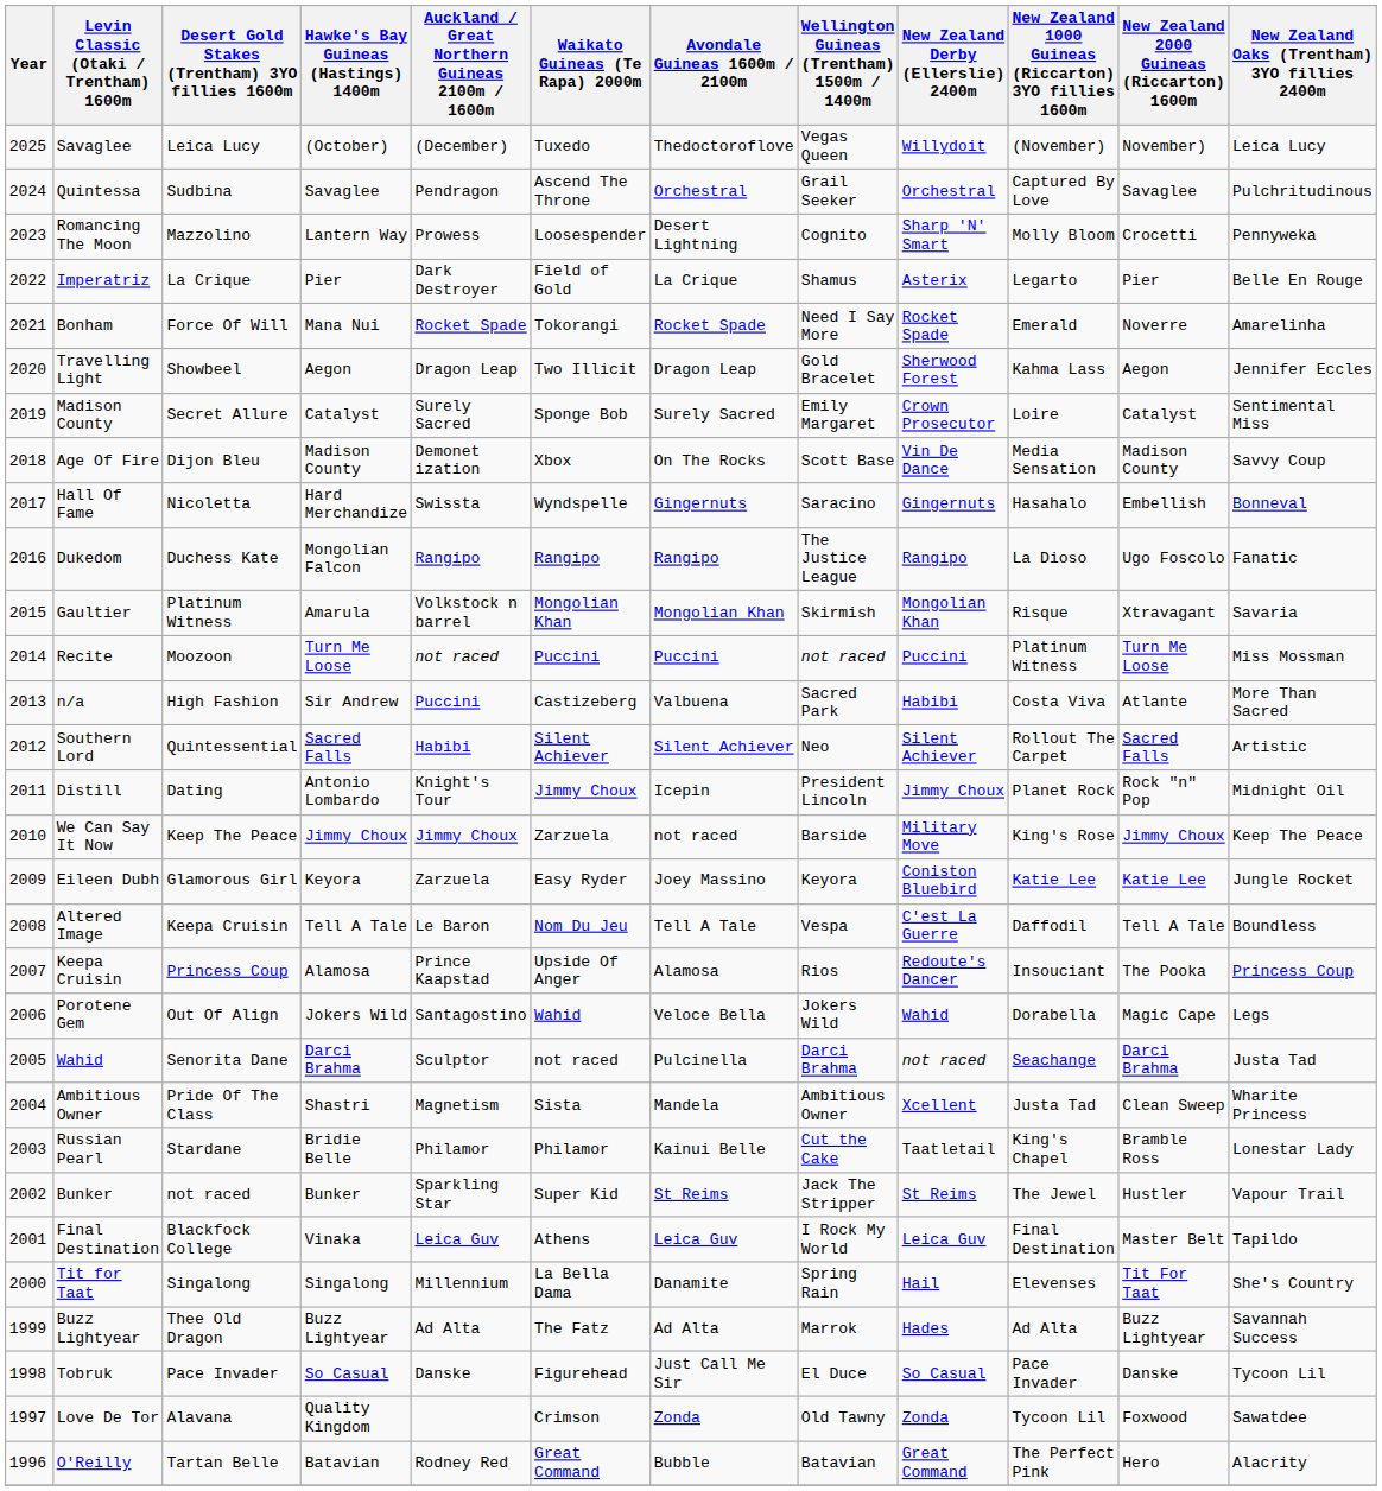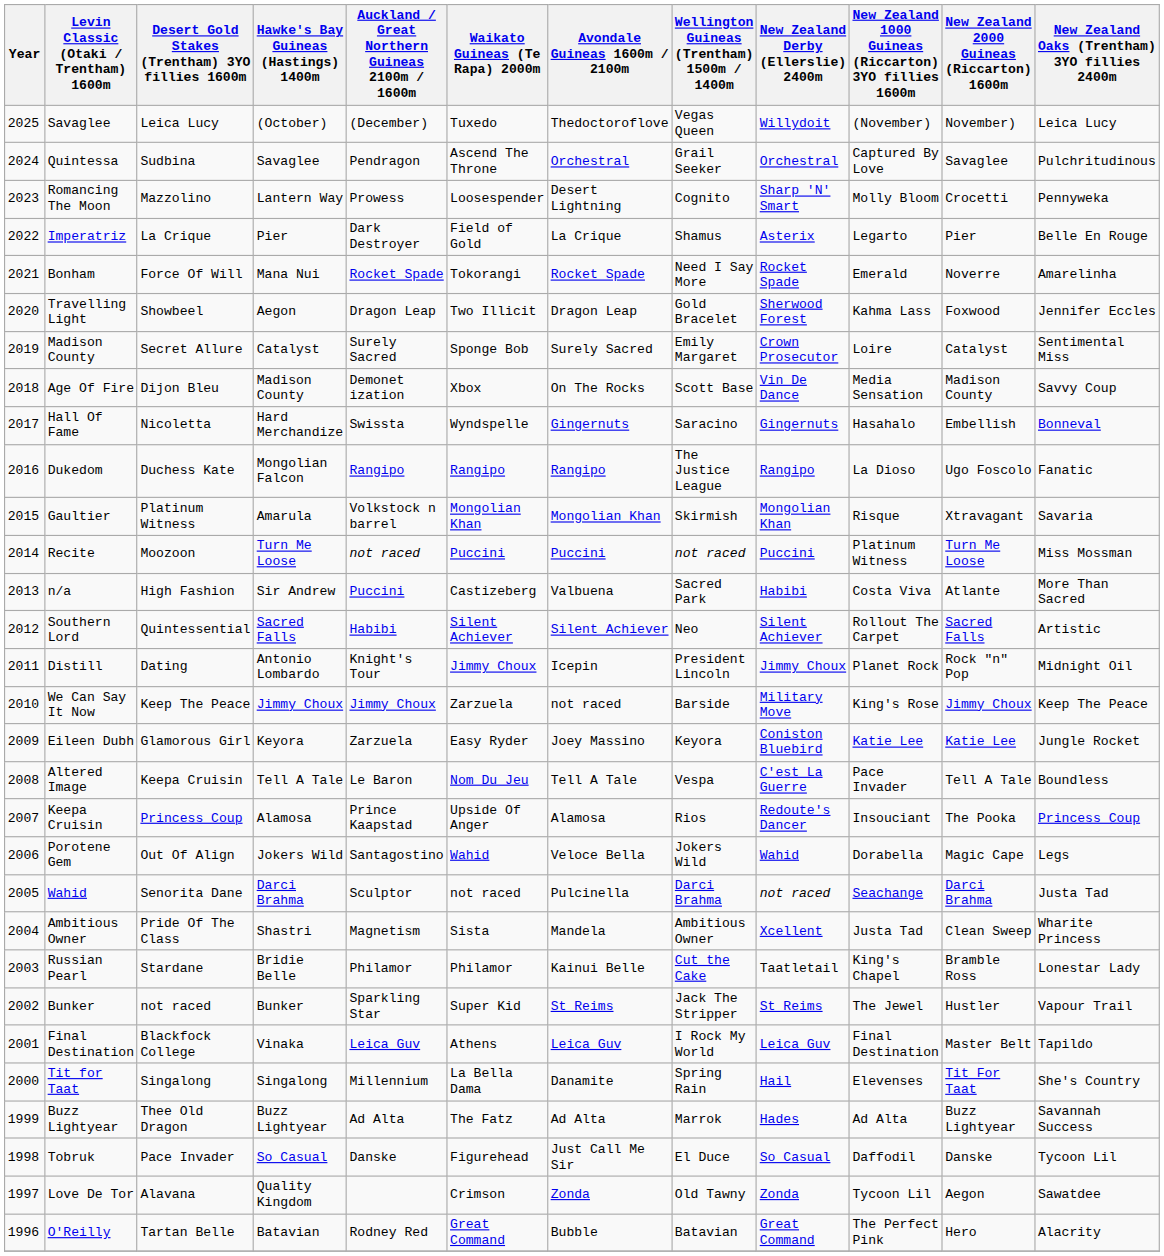 <table class="wikitable sortable" style="font-size:90%">
 <tr>
 <th width="30px">Year<br></th>
 <th width="70px"><a href='#'>Levin Classic</a> (Otaki / Trentham) 1600m<br></th>
 <th width="70px"><a href='#'>Desert Gold Stakes</a> (Trentham) 3YO fillies 1600m<br></th>
 <th width="70px"><a href='#'>Hawke's Bay Guineas</a> (Hastings) 1400m<br></th>
 <th width="70px"><a href='#'>Auckland / Great Northern Guineas</a> 2100m / 1600m<br></th>
 <th width="70px"><a href='#'>Waikato Guineas</a> (Te Rapa) 2000m<br></th>
 <th width="70px"><a href='#'>Avondale Guineas</a> 1600m / 2100m<br></th>
 <th width="70px"><a href='#'>Wellington Guineas</a> (Trentham) 1500m / 1400m<br></th>
 <th width="70px"><a href='#'>New Zealand Derby</a> (Ellerslie) 2400m<br></th>
 <th width="70px"><a href='#'>New Zealand 1000 Guineas</a> (Riccarton) 3YO fillies 1600m<br></th>
 <th width="70px"><a href='#'>New Zealand 2000 Guineas</a> (Riccarton) 1600m<br></th>
 <th width="70px"><a href='#'>New Zealand Oaks</a> (Trentham) 3YO fillies 2400m</th>
 </tr>
 <tr>
 <td>2025</td>
 <td>Savaglee</td>
 <td>Leica Lucy</td>
 <td>(October)</td>
 <td>(December)</td>
 <td>Tuxedo</td>
 <td>Thedoctoroflove</td>
 <td>Vegas Queen</td>
 <td><a href='#'>Willydoit</a></td>
 <td>(November)</td>
 <td>November)</td>
 <td>Leica Lucy</td>
 </tr>
 <tr>
 <td>2024</td>
 <td>Quintessa</td>
 <td>Sudbina</td>
 <td>Savaglee</td>
 <td>Pendragon</td>
 <td>Ascend The Throne</td>
 <td><a href='#'>Orchestral</a></td>
 <td>Grail Seeker</td>
 <td><a href='#'>Orchestral</a></td>
 <td>Captured By Love</td>
 <td>Savaglee</td>
 <td>Pulchritudinous</td>
 </tr>
 <tr>
 <td>2023</td>
 <td>Romancing The Moon</td>
 <td>Mazzolino</td>
 <td>Lantern Way</td>
 <td>Prowess</td>
 <td>Loosespender</td>
 <td>Desert Lightning</td>
 <td>Cognito</td>
 <td><a href='#'>Sharp 'N' Smart</a></td>
 <td>Molly Bloom</td>
 <td>Crocetti</td>
 <td>Pennyweka</td>
 </tr>
 <tr>
 <td>2022</td>
 <td><a href='#'>Imperatriz</a></td>
 <td>La Crique</td>
 <td>Pier</td>
 <td>Dark Destroyer</td>
 <td>Field of Gold</td>
 <td>La Crique</td>
 <td>Shamus</td>
 <td><a href='#'>Asterix</a></td>
 <td>Legarto</td>
 <td>Pier</td>
 <td>Belle En Rouge</td>
 </tr>
 <tr>
 <td>2021</td>
 <td>Bonham</td>
 <td>Force Of Will</td>
 <td>Mana Nui</td>
 <td><a href='#'>Rocket Spade</a></td>
 <td>Tokorangi</td>
 <td><a href='#'>Rocket Spade</a></td>
 <td>Need I Say More</td>
 <td><a href='#'>Rocket Spade</a></td>
 <td>Emerald</td>
 <td>Noverre</td>
 <td>Amarelinha</td>
 </tr>
 <tr>
 <td>2020</td>
 <td>Travelling Light</td>
 <td>Showbeel</td>
 <td>Aegon</td>
 <td>Dragon Leap</td>
 <td>Two Illicit</td>
 <td>Dragon Leap</td>
 <td>Gold Bracelet</td>
 <td><a href='#'>Sherwood Forest</a></td>
 <td>Kahma Lass</td>
-<td>Aegon</td>
+<td>Foxwood</td>
 <td>Jennifer Eccles</td>
 </tr>
 <tr>
 <td>2019</td>
 <td>Madison County</td>
 <td>Secret Allure</td>
 <td>Catalyst</td>
 <td>Surely Sacred</td>
 <td>Sponge Bob</td>
 <td>Surely Sacred</td>
 <td>Emily Margaret</td>
 <td><a href='#'>Crown Prosecutor</a></td>
 <td>Loire</td>
 <td>Catalyst</td>
 <td>Sentimental Miss</td>
 </tr>
 <tr>
 <td>2018</td>
 <td>Age Of Fire</td>
 <td>Dijon Bleu</td>
 <td>Madison County</td>
 <td>Demonet ization</td>
 <td>Xbox</td>
 <td>On The Rocks</td>
 <td>Scott Base</td>
 <td><a href='#'>Vin De Dance</a></td>
 <td>Media Sensation</td>
 <td>Madison County</td>
 <td>Savvy Coup</td>
 </tr>
 <tr>
 <td>2017</td>
 <td>Hall Of Fame</td>
 <td>Nicoletta</td>
 <td>Hard Merchandize</td>
 <td>Swissta</td>
 <td>Wyndspelle</td>
 <td><a href='#'>Gingernuts</a></td>
 <td>Saracino</td>
 <td><a href='#'>Gingernuts</a></td>
 <td>Hasahalo</td>
 <td>Embellish</td>
 <td><a href='#'>Bonneval</a></td>
 </tr>
 <tr>
 <td>2016</td>
 <td>Dukedom</td>
 <td>Duchess Kate</td>
 <td>Mongolian Falcon</td>
 <td><a href='#'>Rangipo</a></td>
 <td><a href='#'>Rangipo</a></td>
 <td><a href='#'>Rangipo</a></td>
 <td>The Justice League</td>
 <td><a href='#'>Rangipo</a></td>
 <td>La Dioso</td>
 <td>Ugo Foscolo</td>
 <td>Fanatic</td>
 </tr>
 <tr>
 <td>2015</td>
 <td>Gaultier</td>
 <td>Platinum Witness</td>
 <td>Amarula</td>
 <td>Volkstock n barrel</td>
 <td><a href='#'>Mongolian Khan</a></td>
 <td><a href='#'>Mongolian Khan</a></td>
 <td>Skirmish</td>
 <td><a href='#'>Mongolian Khan</a></td>
 <td>Risque</td>
 <td>Xtravagant</td>
 <td>Savaria</td>
 </tr>
 <tr>
 <td>2014</td>
 <td>Recite</td>
 <td>Moozoon</td>
 <td><a href='#'>Turn Me Loose</a></td>
 <td><em>not raced</em></td>
 <td><a href='#'>Puccini</a></td>
 <td><a href='#'>Puccini</a></td>
 <td><em>not raced</em></td>
 <td><a href='#'>Puccini</a></td>
 <td>Platinum Witness</td>
 <td><a href='#'>Turn Me Loose</a></td>
 <td>Miss Mossman</td>
 </tr>
 <tr>
 <td>2013</td>
 <td>n/a</td>
 <td>High Fashion</td>
 <td>Sir Andrew</td>
 <td><a href='#'>Puccini</a></td>
 <td>Castizeberg</td>
 <td>Valbuena</td>
 <td>Sacred Park</td>
 <td><a href='#'>Habibi</a></td>
 <td>Costa Viva</td>
 <td>Atlante</td>
 <td>More Than Sacred</td>
 </tr>
 <tr>
 <td>2012</td>
 <td>Southern Lord</td>
 <td>Quintessential</td>
 <td><a href='#'>Sacred Falls</a></td>
 <td><a href='#'>Habibi</a></td>
 <td><a href='#'>Silent Achiever</a></td>
 <td><a href='#'>Silent Achiever</a></td>
 <td>Neo</td>
 <td><a href='#'>Silent Achiever</a></td>
 <td>Rollout The Carpet</td>
 <td><a href='#'>Sacred Falls</a></td>
 <td>Artistic</td>
 </tr>
 <tr>
 <td>2011</td>
 <td>Distill</td>
 <td>Dating</td>
 <td>Antonio Lombardo</td>
 <td>Knight's Tour</td>
 <td><a href='#'>Jimmy Choux</a></td>
 <td>Icepin</td>
 <td>President Lincoln</td>
 <td><a href='#'>Jimmy Choux</a></td>
 <td>Planet Rock</td>
 <td>Rock "n" Pop</td>
 <td>Midnight Oil</td>
 </tr>
 <tr>
 <td>2010</td>
 <td>We Can Say It Now</td>
 <td>Keep The Peace</td>
 <td><a href='#'>Jimmy Choux</a></td>
 <td><a href='#'>Jimmy Choux</a></td>
 <td>Zarzuela</td>
 <td>not raced</td>
 <td>Barside</td>
 <td><a href='#'>Military Move</a></td>
 <td>King's Rose</td>
 <td><a href='#'>Jimmy Choux</a></td>
 <td>Keep The Peace</td>
 </tr>
 <tr>
 <td>2009</td>
 <td>Eileen Dubh</td>
 <td>Glamorous Girl</td>
 <td>Keyora</td>
 <td>Zarzuela</td>
 <td>Easy Ryder</td>
 <td>Joey Massino</td>
 <td>Keyora</td>
 <td><a href='#'>Coniston Bluebird</a></td>
 <td><a href='#'>Katie Lee</a></td>
 <td><a href='#'>Katie Lee</a></td>
 <td>Jungle Rocket</td>
 </tr>
 <tr>
 <td>2008</td>
 <td>Altered Image</td>
 <td>Keepa Cruisin</td>
 <td>Tell A Tale</td>
 <td>Le Baron</td>
 <td><a href='#'>Nom Du Jeu</a></td>
 <td>Tell A Tale</td>
 <td>Vespa</td>
 <td><a href='#'>C'est La Guerre</a></td>
-<td>Daffodil</td>
+<td>Pace Invader</td>
 <td>Tell A Tale</td>
 <td>Boundless</td>
 </tr>
 <tr>
 <td>2007</td>
 <td>Keepa Cruisin</td>
 <td><a href='#'>Princess Coup</a></td>
 <td>Alamosa</td>
 <td>Prince Kaapstad</td>
 <td>Upside Of Anger</td>
 <td>Alamosa</td>
 <td>Rios</td>
 <td><a href='#'>Redoute's Dancer</a></td>
 <td>Insouciant</td>
 <td>The Pooka</td>
 <td><a href='#'>Princess Coup</a></td>
 </tr>
 <tr>
 <td>2006</td>
 <td>Porotene Gem</td>
 <td>Out Of Align</td>
 <td>Jokers Wild</td>
 <td>Santagostino</td>
 <td><a href='#'>Wahid</a></td>
 <td>Veloce Bella</td>
 <td>Jokers Wild</td>
 <td><a href='#'>Wahid</a></td>
 <td>Dorabella</td>
 <td>Magic Cape</td>
 <td>Legs</td>
 </tr>
 <tr>
 <td>2005</td>
 <td><a href='#'>Wahid</a></td>
 <td>Senorita Dane</td>
 <td><a href='#'>Darci Brahma</a></td>
 <td>Sculptor</td>
 <td>not raced</td>
 <td>Pulcinella</td>
 <td><a href='#'>Darci Brahma</a></td>
 <td><em>not raced</em></td>
 <td><a href='#'>Seachange</a></td>
 <td Magic Cape><a href='#'>Darci Brahma</a></td>
 <td>Justa Tad</td>
 </tr>
 <tr>
 <td>2004</td>
 <td>Ambitious Owner</td>
 <td>Pride Of The Class</td>
 <td>Shastri</td>
 <td>Magnetism</td>
 <td>Sista</td>
 <td>Mandela</td>
 <td>Ambitious Owner</td>
 <td><a href='#'>Xcellent</a></td>
 <td>Justa Tad</td>
 <td>Clean Sweep</td>
 <td>Wharite Princess</td>
 </tr>
 <tr>
 <td>2003</td>
 <td>Russian Pearl</td>
 <td>Stardane</td>
 <td>Bridie Belle</td>
 <td>Philamor</td>
 <td>Philamor</td>
 <td>Kainui Belle</td>
 <td><a href='#'>Cut the Cake</a></td>
 <td>Taatletail</td>
 <td>King's Chapel</td>
 <td>Bramble Ross</td>
 <td>Lonestar Lady</td>
 </tr>
 <tr>
 <td>2002</td>
 <td>Bunker</td>
 <td>not raced</td>
 <td>Bunker</td>
 <td>Sparkling Star</td>
 <td>Super Kid</td>
 <td><a href='#'>St Reims</a></td>
 <td>Jack The Stripper</td>
 <td><a href='#'>St Reims</a></td>
 <td>The Jewel</td>
 <td>Hustler</td>
 <td>Vapour Trail</td>
 </tr>
 <tr>
 <td>2001</td>
 <td>Final Destination</td>
 <td>Blackfock College</td>
 <td>Vinaka</td>
 <td><a href='#'>Leica Guv</a></td>
 <td>Athens</td>
 <td><a href='#'>Leica Guv</a></td>
 <td>I Rock My World</td>
 <td><a href='#'>Leica Guv</a></td>
 <td>Final Destination</td>
 <td>Master Belt</td>
 <td>Tapildo</td>
 </tr>
 <tr>
 <td>2000</td>
 <td><a href='#'>Tit for Taat</a></td>
 <td>Singalong</td>
 <td>Singalong</td>
 <td>Millennium</td>
 <td>La Bella Dama</td>
 <td>Danamite</td>
 <td>Spring Rain</td>
 <td><a href='#'>Hail</a></td>
 <td>Elevenses</td>
 <td><a href='#'>Tit For Taat</a></td>
 <td>She's Country</td>
 </tr>
 <tr>
 <td>1999</td>
 <td>Buzz Lightyear</td>
 <td>Thee Old Dragon</td>
 <td>Buzz Lightyear</td>
 <td>Ad Alta</td>
 <td>The Fatz</td>
 <td>Ad Alta</td>
 <td>Marrok</td>
 <td><a href='#'>Hades</a></td>
 <td>Ad Alta</td>
 <td>Buzz Lightyear</td>
 <td>Savannah Success</td>
 </tr>
 <tr>
 <td>1998</td>
 <td>Tobruk</td>
 <td>Pace Invader</td>
 <td><a href='#'>So Casual</a></td>
 <td>Danske</td>
 <td>Figurehead</td>
 <td>Just Call Me Sir</td>
 <td>El Duce</td>
 <td><a href='#'>So Casual</a></td>
-<td>Pace Invader</td>
+<td>Daffodil</td>
 <td>Danske</td>
 <td>Tycoon Lil</td>
 </tr>
 <tr>
 <td>1997</td>
 <td>Love De Tor</td>
 <td>Alavana</td>
 <td>Quality Kingdom</td>
 <td></td>
 <td>Crimson</td>
 <td><a href='#'>Zonda</a></td>
 <td>Old Tawny</td>
 <td><a href='#'>Zonda</a></td>
 <td>Tycoon Lil</td>
-<td>Foxwood</td>
+<td>Aegon</td>
 <td>Sawatdee</td>
 </tr>
 <tr>
 <td>1996</td>
 <td><a href='#'>O'Reilly</a></td>
 <td>Tartan Belle</td>
 <td>Batavian</td>
 <td>Rodney Red</td>
 <td><a href='#'>Great Command</a></td>
 <td>Bubble</td>
 <td>Batavian</td>
 <td><a href='#'>Great Command</a></td>
 <td>The Perfect Pink</td>
 <td>Hero</td>
 <td>Alacrity</td>
 </tr>
 <tr>
 </tr>
 </table>
